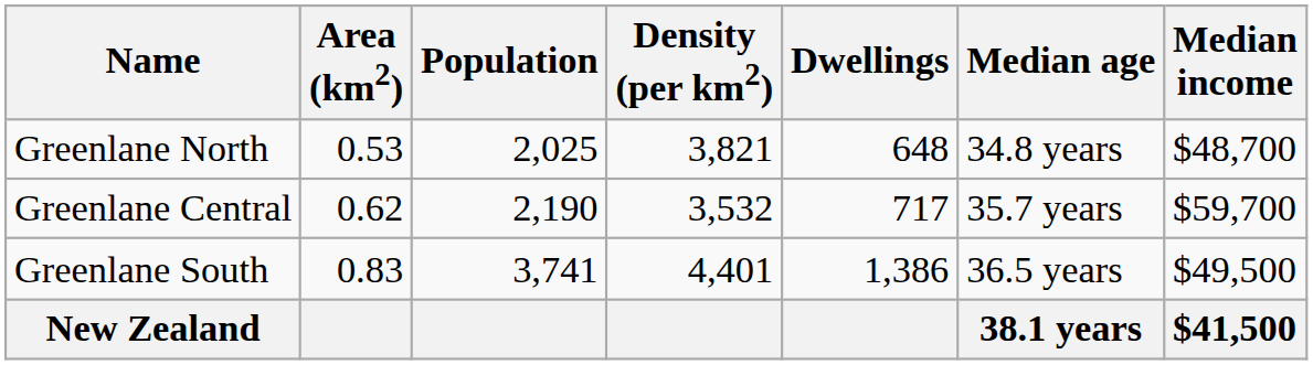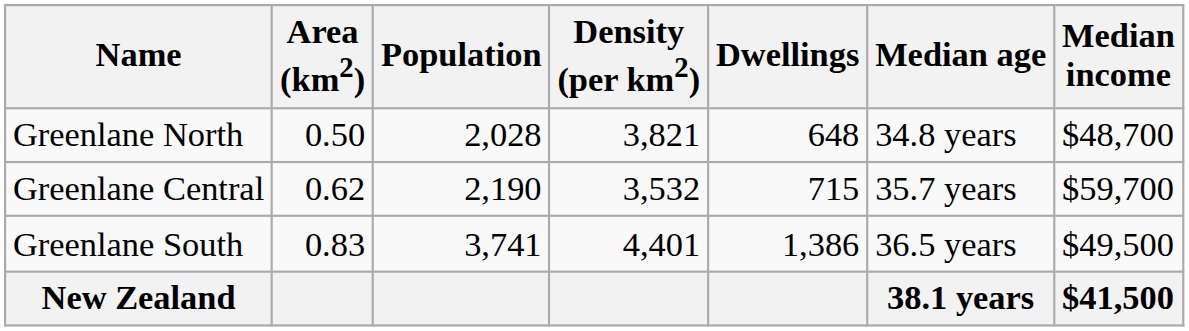 <table class="wikitable">
 <tr>
 <th>Name</th>
 <th>Area<br>(km<sup>2</sup>)</th>
 <th>Population</th>
 <th>Density<br>(per km<sup>2</sup>)</th>
 <th>Dwellings</th>
 <th>Median age</th>
 <th>Median<br>income</th>
 </tr>
 <tr>
 <td>Greenlane North</td>
-<td style="text-align:right;">0.53</td>
-<td style="text-align:right;">2,025</td>
+<td style="text-align:right;">0.50</td>
+<td style="text-align:right;">2,028</td>
 <td style="text-align:right;">3,821</td>
 <td style="text-align:right;">648</td>
 <td>34.8 years</td>
 <td>$48,700</td>
 </tr>
 <tr>
 <td>Greenlane Central</td>
 <td style="text-align:right;">0.62</td>
 <td style="text-align:right;">2,190</td>
 <td style="text-align:right;">3,532</td>
-<td style="text-align:right;">717</td>
+<td style="text-align:right;">715</td>
 <td>35.7 years</td>
 <td>$59,700</td>
 </tr>
 <tr>
 <td>Greenlane South</td>
 <td style="text-align:right;">0.83</td>
 <td style="text-align:right;">3,741</td>
 <td style="text-align:right;">4,401</td>
 <td style="text-align:right;">1,386</td>
 <td>36.5 years</td>
 <td>$49,500</td>
 </tr>
 <tr>
 <th>New Zealand</th>
 <th></th>
 <th></th>
 <th></th>
 <th></th>
 <th>38.1 years</th>
 <th style="text-align:left;">$41,500</th>
 </tr>
 </table>
